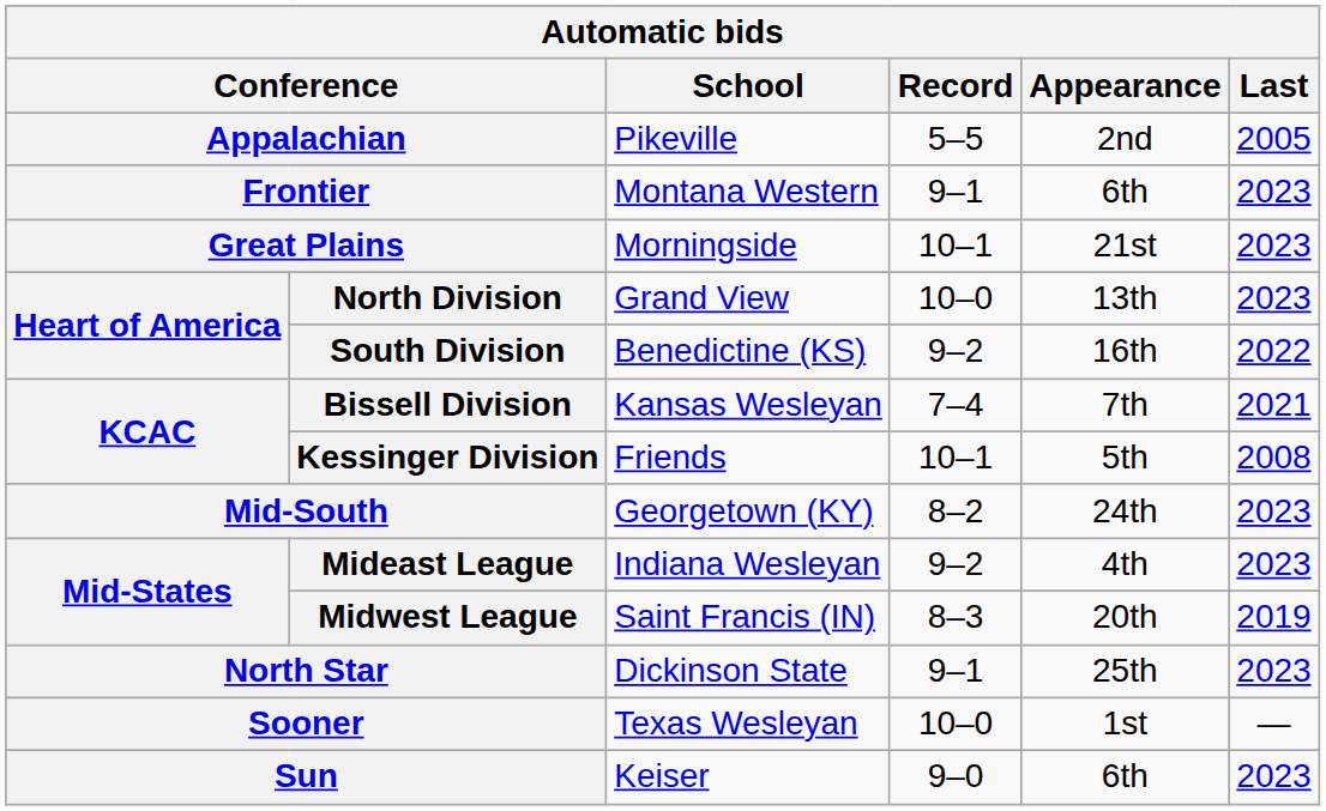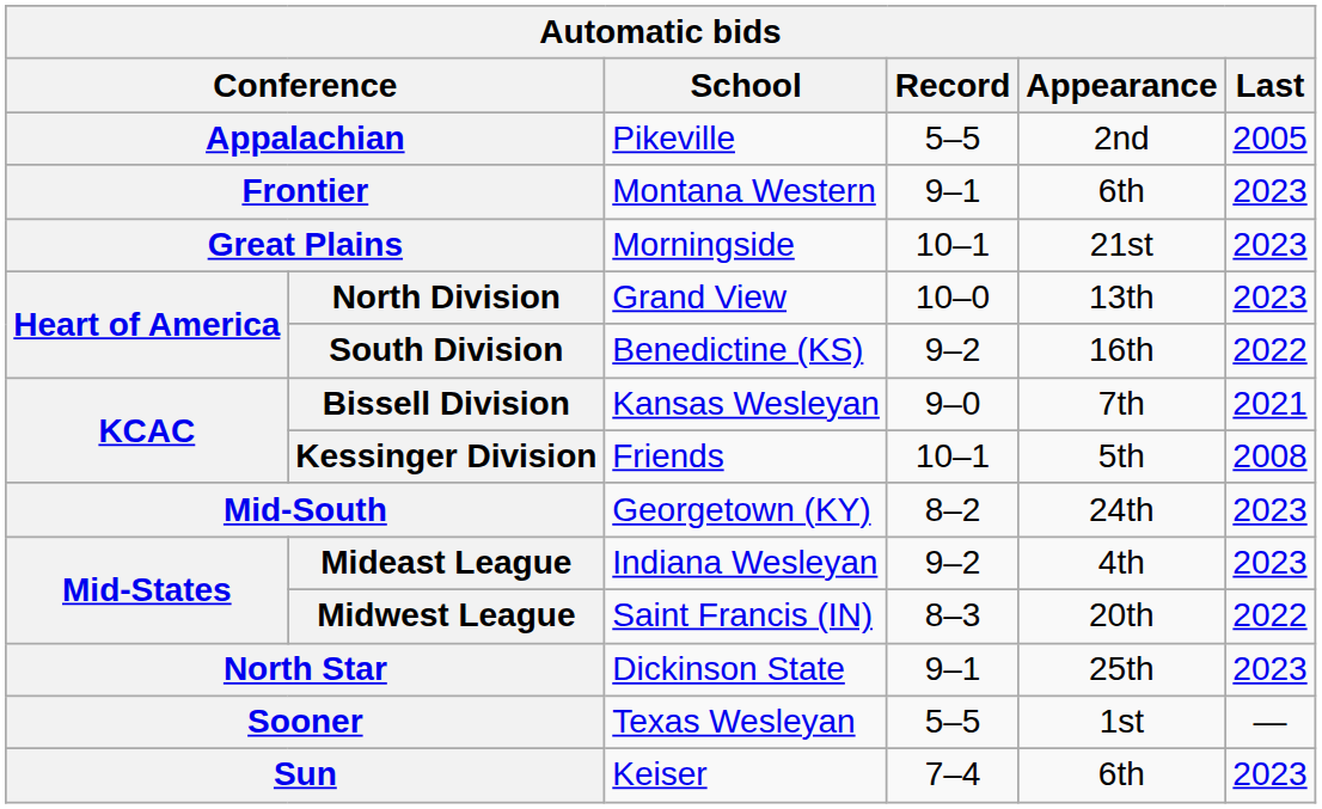 <table class="wikitable sortable" style="text-align: left;">
 <tr>
 <th colspan="8" style=>Automatic bids</th>
 </tr>
 <tr>
 <th colspan=2>Conference</th>
 <th>School</th>
 <th>Record</th>
 <th>Appearance</th>
 <th>Last</th>
 </tr>
 <tr>
 <th colspan=2><a href='#'>Appalachian</a></th>
 <td><a href='#'>Pikeville</a></td>
 <td align=center>5–5</td>
 <td align=center>2nd</td>
 <td align=center><a href='#'>2005</a></td>
 </tr>
 <tr>
 <th colspan=2><a href='#'>Frontier</a></th>
 <td><a href='#'>Montana Western</a></td>
 <td align=center>9–1</td>
 <td align=center>6th</td>
 <td align=center><a href='#'>2023</a></td>
 </tr>
 <tr>
 <th colspan=2><a href='#'>Great Plains</a></th>
 <td><a href='#'>Morningside</a></td>
 <td align=center>10–1</td>
 <td align=center>21st</td>
 <td align=center><a href='#'>2023</a></td>
 </tr>
 <tr>
 <th rowspan=2><a href='#'>Heart of America</a></th>
 <th>North Division</th>
 <td><a href='#'>Grand View</a></td>
 <td align=center>10–0</td>
 <td align=center>13th</td>
 <td align=center><a href='#'>2023</a></td>
 </tr>
 <tr>
 <th>South Division</th>
 <td><a href='#'>Benedictine (KS)</a></td>
 <td align=center>9–2</td>
 <td align=center>16th</td>
 <td align=center><a href='#'>2022</a></td>
 </tr>
 <tr>
 <th rowspan=2><a href='#'>KCAC</a></th>
 <th>Bissell Division</th>
 <td><a href='#'>Kansas Wesleyan</a></td>
-<td align=center>7–4</td>
+<td align=center>9–0</td>
 <td align=center>7th</td>
 <td align=center><a href='#'>2021</a></td>
 </tr>
 <tr>
 <th>Kessinger Division</th>
 <td><a href='#'>Friends</a></td>
 <td align=center>10–1</td>
 <td align=center>5th</td>
 <td align=center><a href='#'>2008</a></td>
 </tr>
 <tr>
 <th colspan=2><a href='#'>Mid-South</a></th>
 <td><a href='#'>Georgetown (KY)</a></td>
 <td align=center>8–2</td>
 <td align=center>24th</td>
 <td align=center><a href='#'>2023</a></td>
 </tr>
 <tr>
 <th rowspan=2><a href='#'>Mid-States</a></th>
 <th>Mideast League</th>
 <td><a href='#'>Indiana Wesleyan</a></td>
 <td align=center>9–2</td>
 <td align=center>4th</td>
 <td align=center><a href='#'>2023</a></td>
 </tr>
 <tr>
 <th>Midwest League</th>
 <td><a href='#'>Saint Francis (IN)</a></td>
 <td align=center>8–3</td>
 <td align=center>20th</td>
-<td align=center><a href='#'>2019</a></td>
+<td align=center><a href='#'>2022</a></td>
 </tr>
 <tr>
 <th colspan=2><a href='#'>North Star</a></th>
 <td><a href='#'>Dickinson State</a></td>
 <td align=center>9–1</td>
 <td align=center>25th</td>
 <td align=center><a href='#'>2023</a></td>
 </tr>
 <tr>
 <th colspan=2><a href='#'>Sooner</a></th>
 <td><a href='#'>Texas Wesleyan</a></td>
-<td align=center>10–0</td>
+<td align=center>5–5</td>
 <td align=center>1st</td>
 <td align=center>—</td>
 </tr>
 <tr>
 <th colspan=2><a href='#'>Sun</a></th>
 <td><a href='#'>Keiser</a></td>
-<td align=center>9–0</td>
+<td align=center>7–4</td>
 <td align=center>6th</td>
 <td align=center><a href='#'>2023</a></td>
 </tr>
 </table>
